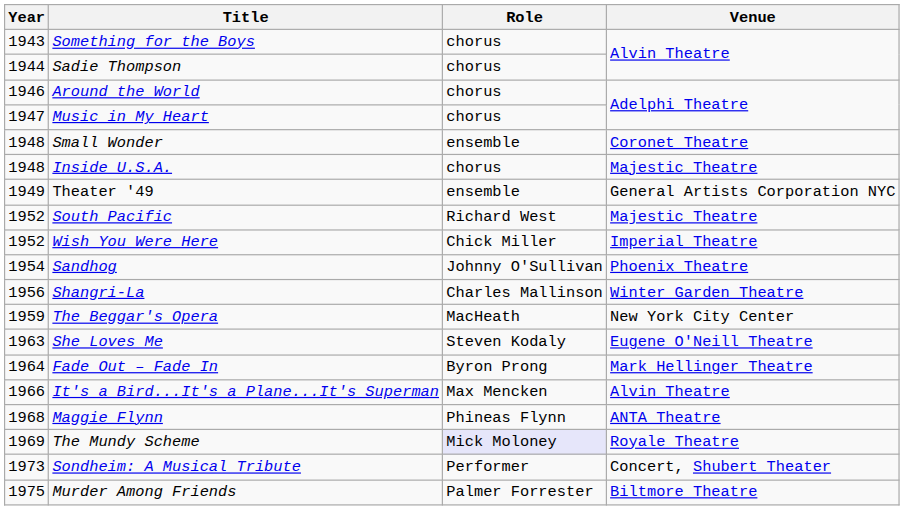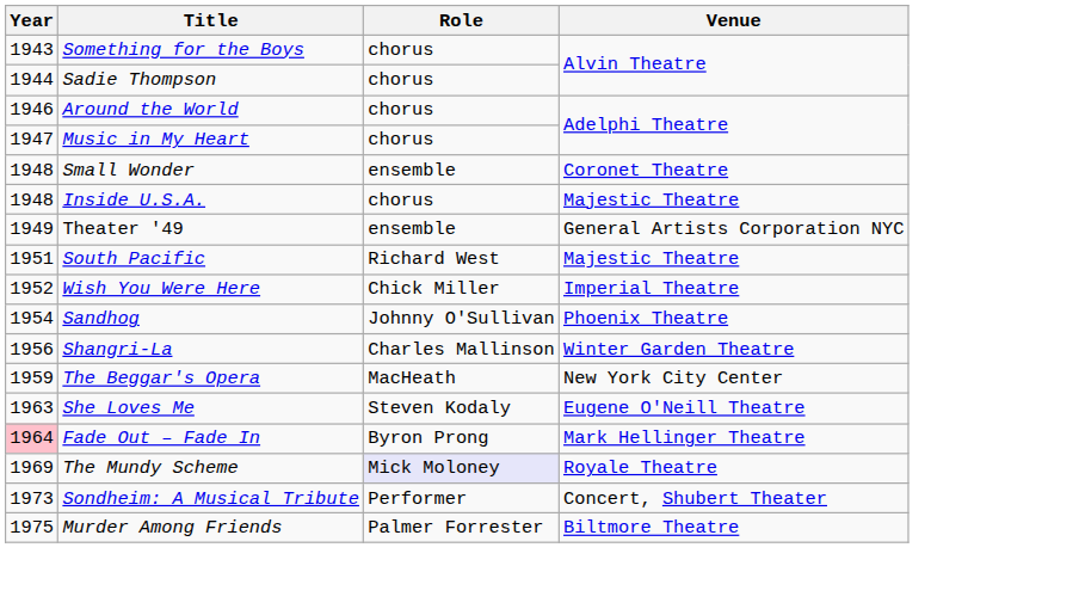 <table class="wikitable sortable">
 <tr>
 <th>Year</th>
 <th>Title</th>
 <th>Role</th>
 <th class="unsortable">Venue</th>
 </tr>
 <tr>
 <td>1943</td>
 <td><em><a href='#'>Something for the Boys</a></em></td>
 <td>chorus</td>
 <td rowspan=2><a href='#'>Alvin Theatre</a></td>
 </tr>
 <tr>
 <td>1944</td>
 <td><em>Sadie Thompson</em></td>
 <td>chorus</td>
 </tr>
 <tr>
 <td>1946</td>
 <td><em><a href='#'>Around the World</a></em></td>
 <td>chorus</td>
 <td rowspan=2><a href='#'>Adelphi Theatre</a></td>
 </tr>
 <tr>
 <td>1947</td>
 <td><em><a href='#'>Music in My Heart</a></em></td>
 <td>chorus</td>
 </tr>
 <tr>
 <td>1948</td>
 <td><em>Small Wonder</em></td>
 <td>ensemble</td>
 <td><a href='#'>Coronet Theatre</a></td>
 </tr>
 <tr>
 <td>1948</td>
 <td><em><a href='#'>Inside U.S.A.</a></em></td>
 <td>chorus</td>
 <td><a href='#'>Majestic Theatre</a></td>
 </tr>
 <tr>
 <td>1949</td>
 <td>Theater '49</td>
 <td>ensemble</td>
 <td>General Artists Corporation NYC</td>
 </tr>
 <tr>
-<td>1952</td>
+<td>1951</td>
 <td><em><a href='#'>South Pacific</a></em></td>
 <td>Richard West</td>
 <td><a href='#'>Majestic Theatre</a></td>
 </tr>
 <tr>
 <td>1952</td>
 <td><em><a href='#'>Wish You Were Here</a></em></td>
 <td>Chick Miller</td>
 <td><a href='#'>Imperial Theatre</a></td>
 </tr>
 <tr>
 <td>1954</td>
 <td><em><a href='#'>Sandhog</a></em></td>
 <td>Johnny O'Sullivan</td>
 <td><a href='#'>Phoenix Theatre</a></td>
 </tr>
 <tr>
 <td>1956</td>
 <td><em><a href='#'>Shangri-La</a></em></td>
 <td>Charles Mallinson</td>
 <td><a href='#'>Winter Garden Theatre</a></td>
 </tr>
 <tr>
 <td>1959</td>
 <td><em><a href='#'>The Beggar's Opera</a></em></td>
 <td>MacHeath</td>
 <td>New York City Center</td>
 </tr>
 <tr>
 <td>1963</td>
 <td><em><a href='#'>She Loves Me</a></em></td>
 <td>Steven Kodaly</td>
 <td><a href='#'>Eugene O'Neill Theatre</a></td>
 </tr>
 <tr>
-<td>1964</td>
+<td style="background: pink;">1964</td>
 <td><em><a href='#'>Fade Out – Fade In</a></em></td>
 <td>Byron Prong</td>
 <td><a href='#'>Mark Hellinger Theatre</a></td>
-</tr>
-<tr>
-<td>1966</td>
-<td><em><a href='#'>It's a Bird...It's a Plane...It's Superman</a></em></td>
-<td>Max Mencken</td>
-<td><a href='#'>Alvin Theatre</a></td>
-</tr>
-<tr>
-<td>1968</td>
-<td><em><a href='#'>Maggie Flynn</a></em></td>
-<td>Phineas Flynn</td>
-<td><a href='#'>ANTA Theatre</a></td>
 </tr>
 <tr>
 <td>1969</td>
 <td><em>The Mundy Scheme</em></td>
 <td style="background: lavender;">Mick Moloney</td>
 <td><a href='#'>Royale Theatre</a></td>
 </tr>
 <tr>
 <td>1973</td>
 <td><em><a href='#'>Sondheim: A Musical Tribute</a></em></td>
 <td>Performer</td>
 <td>Concert, <a href='#'>Shubert Theater</a></td>
 </tr>
 <tr>
 <td>1975</td>
 <td><em>Murder Among Friends</em></td>
 <td>Palmer Forrester</td>
 <td><a href='#'>Biltmore Theatre</a></td>
 </tr>
 </table>
